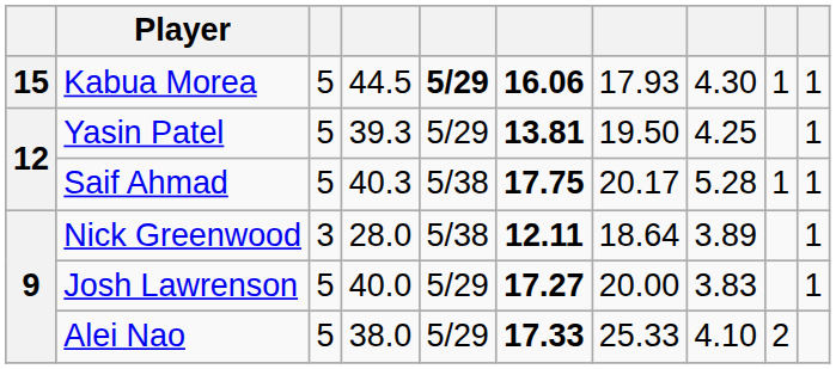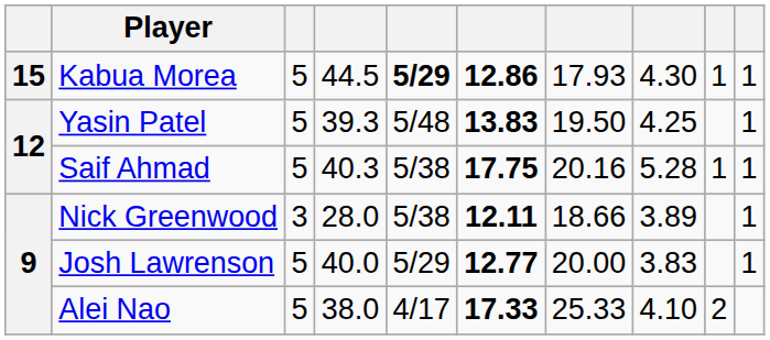 <table class="wikitable sortable">
 <tr>
 <th scope=col><a href='#'></a></th>
 <th scope=col>Player</th>
 <th scope=col><a href='#'></a></th>
 <th scope=col><a href='#'></a></th>
 <th scope=col></th>
 <th scope=col><a href='#'></a></th>
 <th scope=col><a href='#'></a></th>
 <th scope=col><a href='#'></a></th>
 <th scope=col></th>
 <th scope=col><a href='#'></a></th>
 </tr>
 <tr>
 <th>15</th>
 <td> <a href='#'>Kabua Morea</a></td>
 <td>5</td>
 <td>44.5</td>
 <td><strong>5/29</strong></td>
-<td align=center><strong>16.06</strong></td>
+<td align=center><strong>12.86</strong></td>
 <td>17.93</td>
 <td>4.30</td>
 <td>1</td>
 <td>1</td>
 </tr>
 <tr>
 <th rowspan=2>12</th>
 <td> <a href='#'>Yasin Patel</a></td>
 <td>5</td>
 <td>39.3</td>
-<td>5/29</td>
-<td align=center><strong>13.81</strong></td>
+<td>5/48</td>
+<td align=center><strong>13.83</strong></td>
 <td>19.50</td>
 <td>4.25</td>
 <td></td>
 <td>1</td>
 </tr>
 <tr>
 <td> <a href='#'>Saif Ahmad</a></td>
 <td>5</td>
 <td>40.3</td>
 <td>5/38</td>
 <td align=center><strong>17.75</strong></td>
-<td>20.17</td>
+<td>20.16</td>
 <td>5.28</td>
 <td>1</td>
 <td>1</td>
 </tr>
 <tr>
 <th rowspan=3>9</th>
 <td> <a href='#'>Nick Greenwood</a></td>
 <td>3</td>
 <td>28.0</td>
 <td>5/38</td>
 <td align=center><strong>12.11</strong></td>
-<td>18.64</td>
+<td>18.66</td>
 <td>3.89</td>
 <td></td>
 <td>1</td>
 </tr>
 <tr>
 <td> <a href='#'>Josh Lawrenson</a></td>
 <td>5</td>
 <td>40.0</td>
 <td>5/29</td>
-<td align=center><strong>17.27</strong></td>
+<td align=center><strong>12.77</strong></td>
 <td>20.00</td>
 <td>3.83</td>
 <td></td>
 <td>1</td>
 </tr>
 <tr>
 <td> <a href='#'>Alei Nao</a></td>
 <td>5</td>
 <td>38.0</td>
-<td>5/29</td>
+<td>4/17</td>
 <td align=center><strong>17.33</strong></td>
 <td>25.33</td>
 <td>4.10</td>
 <td>2</td>
 <td></td>
 </tr>
 </table>
